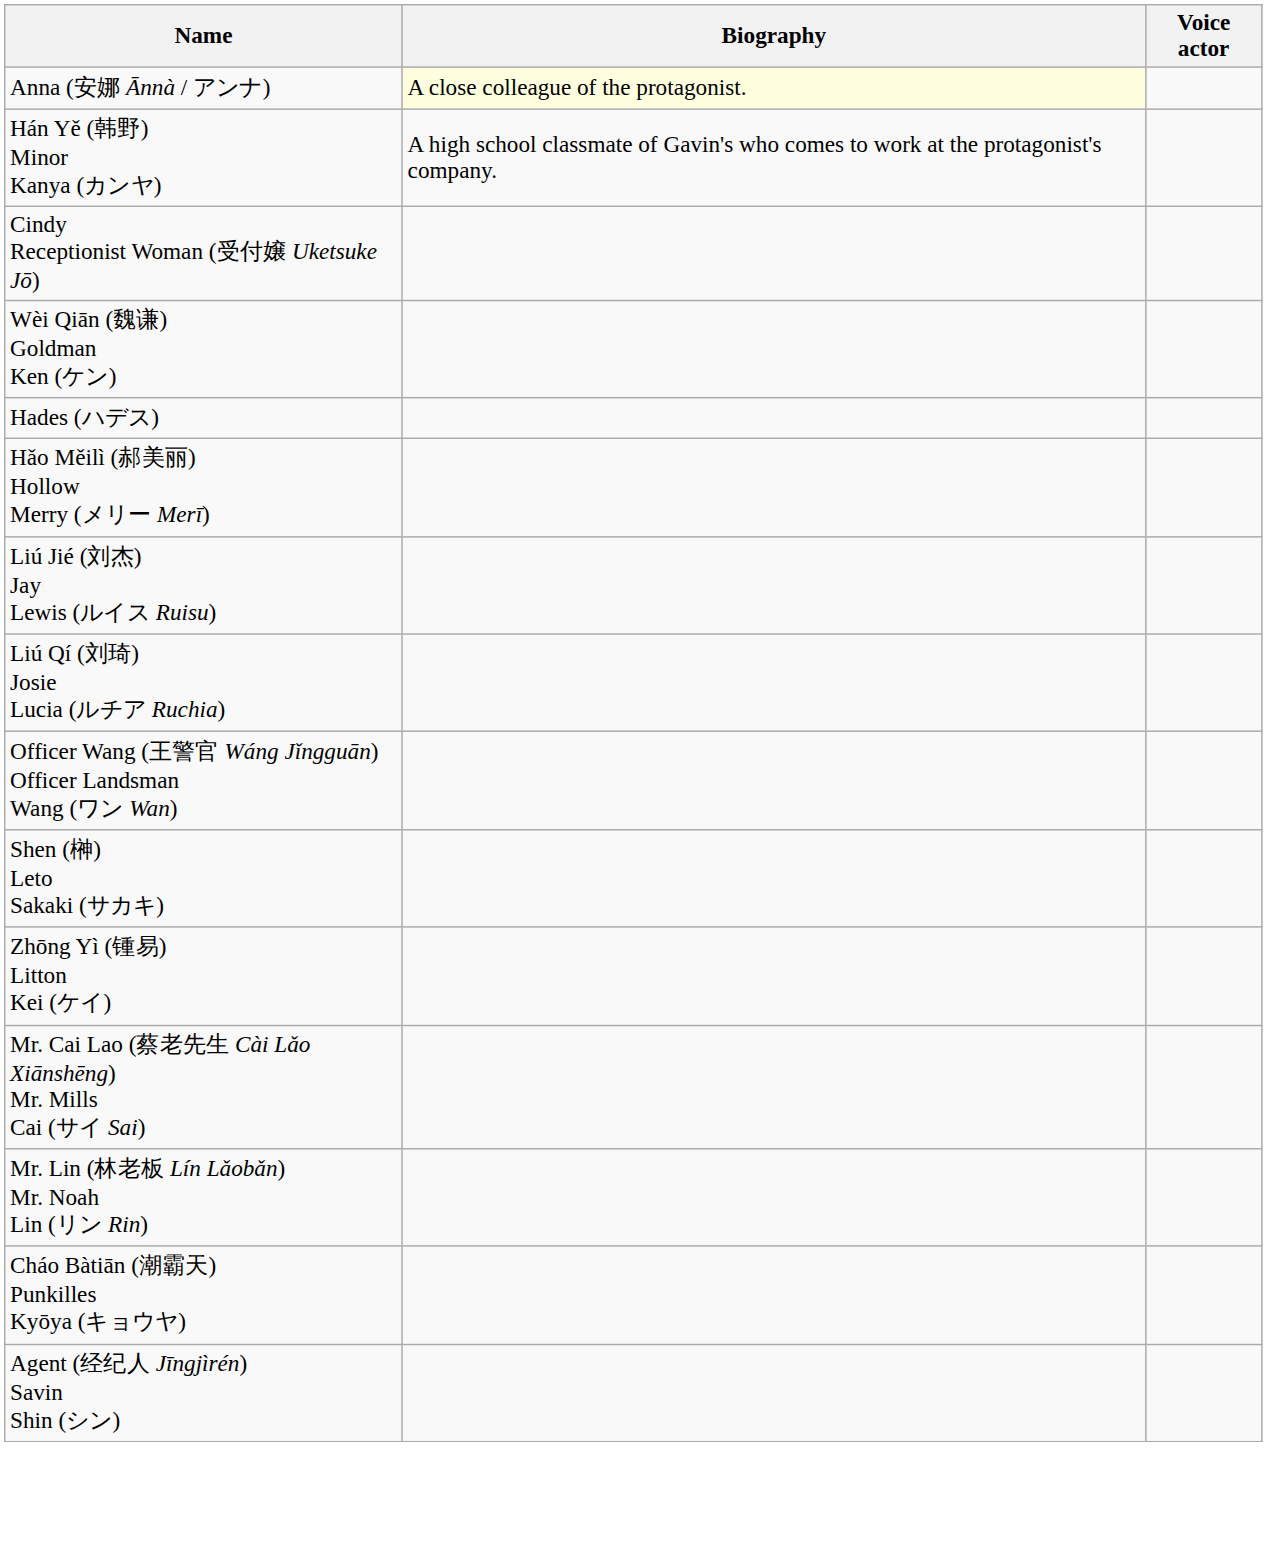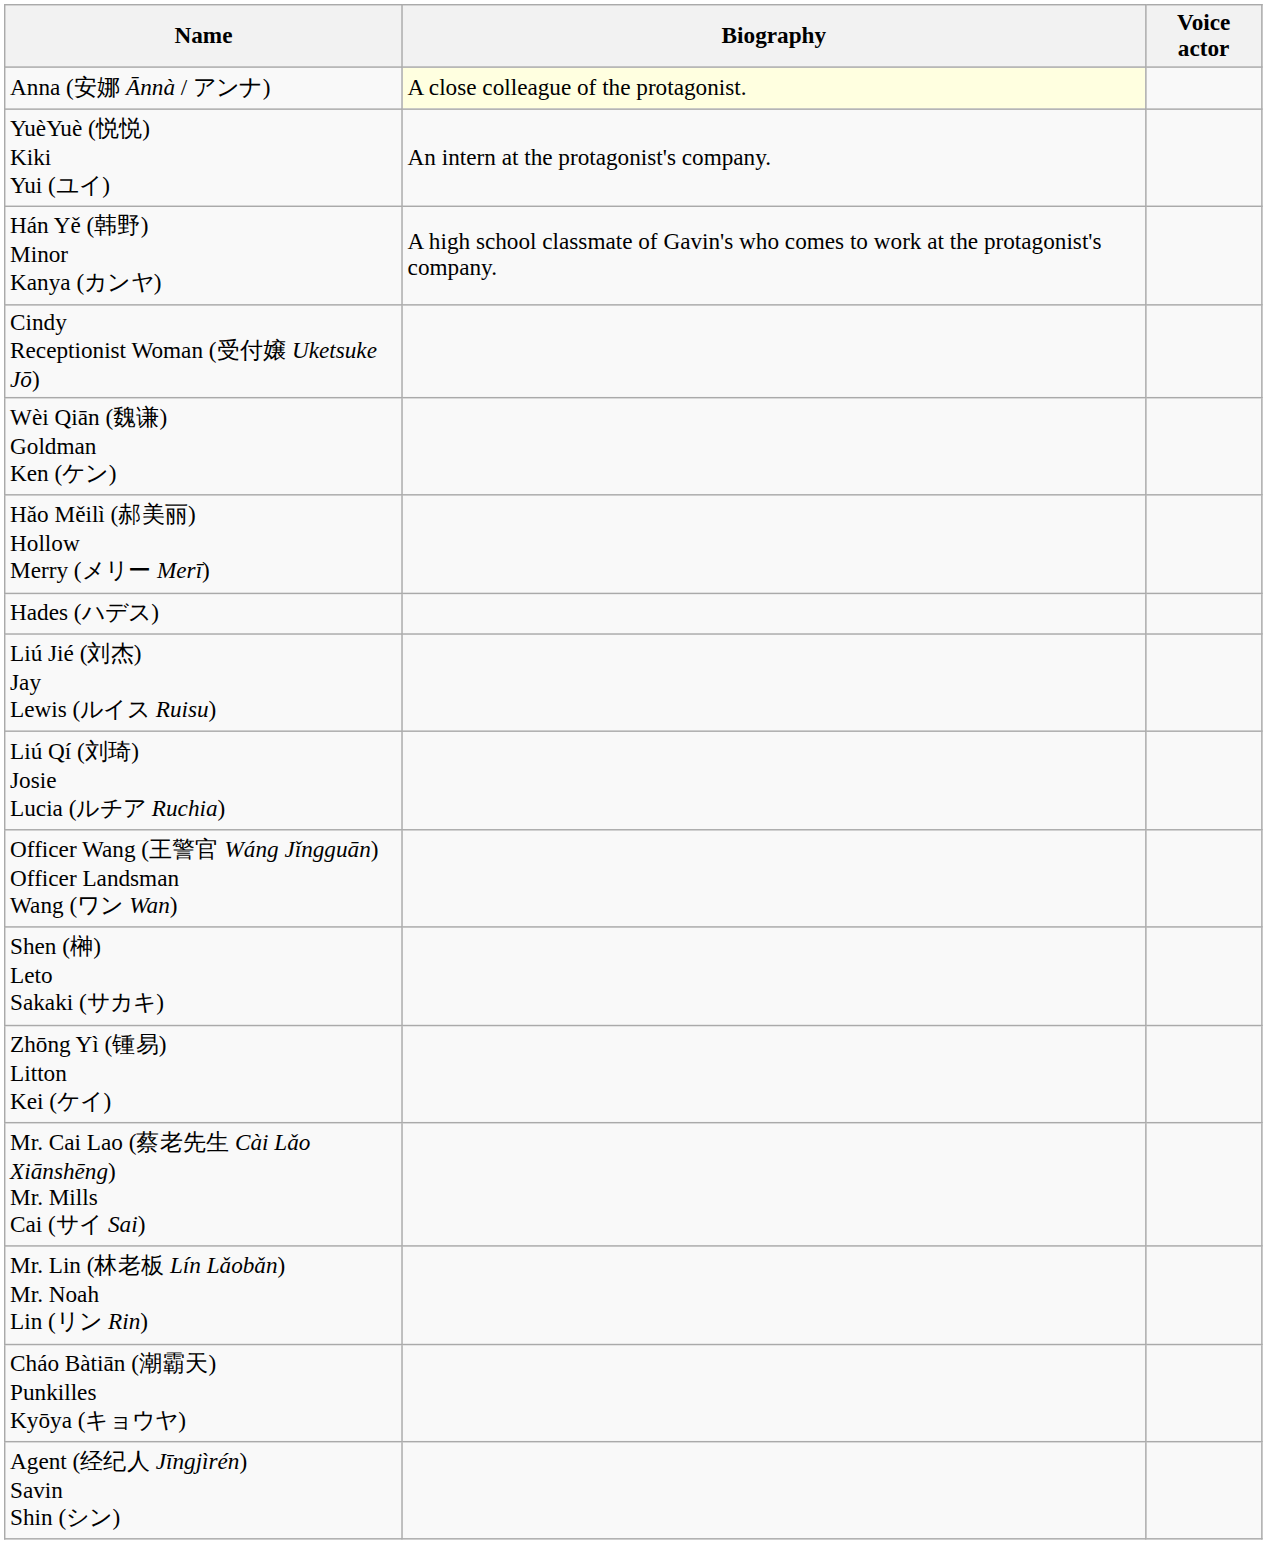 <table class="wikitable">
 <tr>
 <th>Name</th>
 <th>Biography</th>
 <th>Voice actor</th>
 </tr>
 <tr>
 <td>Anna (安娜 <em>Ānnà</em> / アンナ)</td>
 <td style="background: lightyellow;">A close colleague of the protagonist.</td>
+<td></td>
+</tr>
+<tr>
+<td>YuèYuè (悦悦)<br>Kiki<br>Yui (ユイ)</td>
+<td>An intern at the protagonist's company.</td>
 <td></td>
 </tr>
 <tr>
 <td>Hán Yě (韩野)<br>Minor<br>Kanya (カンヤ)</td>
 <td>A high school classmate of Gavin's who comes to work at the protagonist's company.</td>
 <td></td>
 </tr>
 <tr>
 <td>Cindy<br>Receptionist Woman (受付嬢 <em>Uketsuke Jō</em>)</td>
 <td></td>
 <td></td>
 </tr>
 <tr>
 <td>Wèi Qiān (魏谦)<br>Goldman<br>Ken (ケン)</td>
 <td></td>
 <td></td>
 </tr>
 <tr>
-<td>Hades (ハデス)</td>
+<td>Hǎo Měilì (郝美丽)<br>Hollow<br>Merry (メリー <em>Merī</em>)</td>
 <td></td>
 <td></td>
 </tr>
 <tr>
-<td>Hǎo Měilì (郝美丽)<br>Hollow<br>Merry (メリー <em>Merī</em>)</td>
+<td>Hades (ハデス)</td>
 <td></td>
 <td></td>
 </tr>
 <tr>
 <td>Liú Jié (刘杰)<br>Jay<br>Lewis (ルイス <em>Ruisu</em>)</td>
 <td></td>
 <td></td>
 </tr>
 <tr>
 <td>Liú Qí (刘琦)<br>Josie<br>Lucia (ルチア <em>Ruchia</em>)</td>
 <td></td>
 <td></td>
 </tr>
 <tr>
 <td>Officer Wang (王警官 <em>Wáng Jǐngguān</em>)<br>Officer Landsman<br>Wang (ワン <em>Wan</em>)</td>
 <td></td>
 <td></td>
 </tr>
 <tr>
 <td>Shen (榊)<br>Leto<br>Sakaki (サカキ)</td>
 <td></td>
 <td></td>
 </tr>
 <tr>
 <td>Zhōng Yì (锺易)<br>Litton<br>Kei (ケイ)</td>
 <td></td>
 <td></td>
 </tr>
 <tr>
 <td>Mr. Cai Lao (蔡老先生 <em>Cài Lǎo Xiānshēng</em>)<br>Mr. Mills<br>Cai (サイ <em>Sai</em>)</td>
 <td></td>
 <td></td>
 </tr>
 <tr>
 <td>Mr. Lin (林老板 <em>Lín Lǎobǎn</em>)<br>Mr. Noah<br>Lin (リン <em>Rin</em>)</td>
 <td></td>
 <td></td>
 </tr>
 <tr>
 <td>Cháo Bàtiān (潮霸天)<br>Punkilles<br>Kyōya (キョウヤ)</td>
 <td></td>
 <td></td>
 </tr>
 <tr>
 <td>Agent (经纪人 <em>Jīngjìrén</em>)<br>Savin<br>Shin (シン)</td>
 <td></td>
 <td></td>
 </tr>
 </table>
